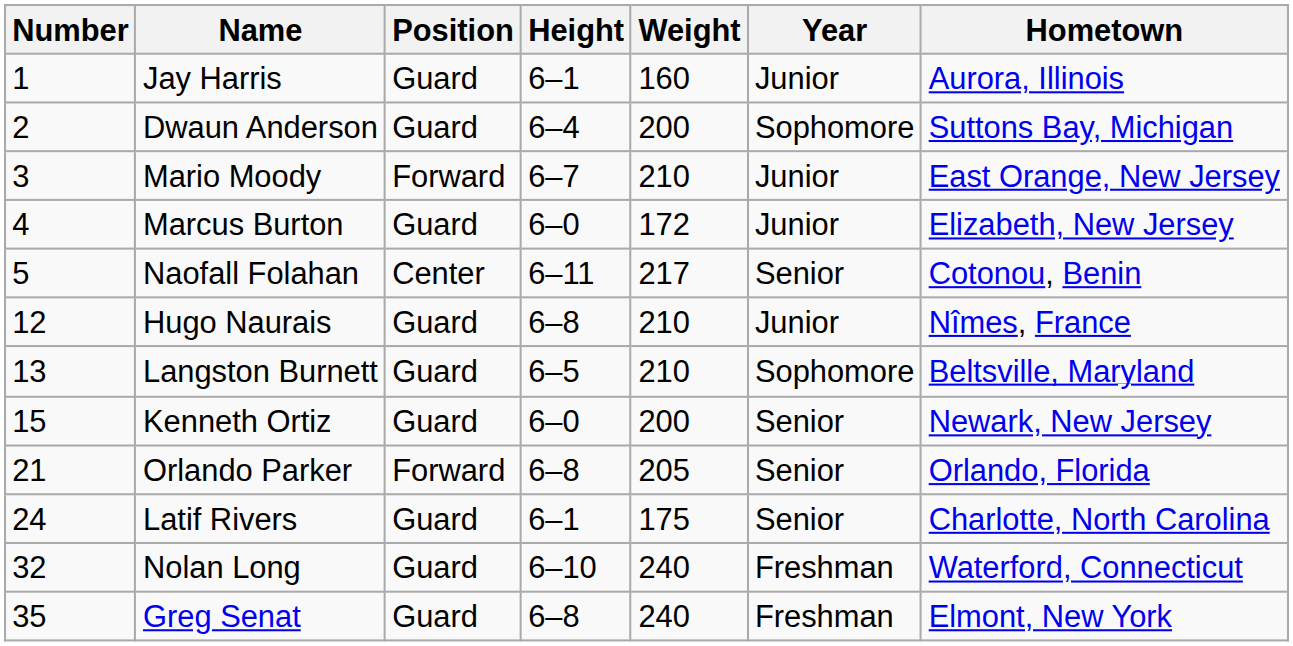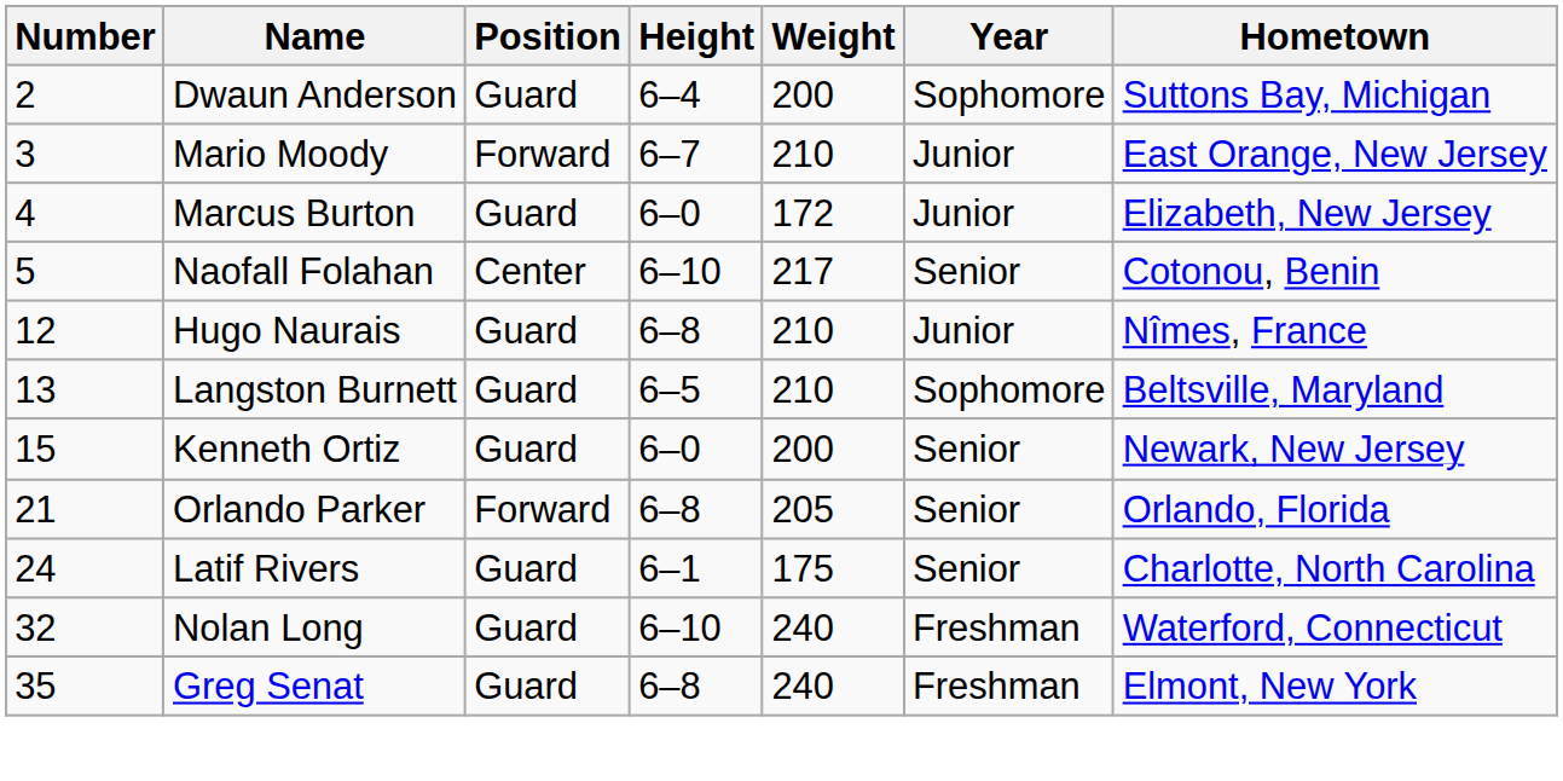 <table class="wikitable sortable" style="font-size: 95%;">
 <tr>
 <th>Number</th>
 <th>Name</th>
 <th>Position</th>
 <th>Height</th>
 <th>Weight</th>
 <th>Year</th>
 <th>Hometown</th>
-</tr>
-<tr>
-<td>1</td>
-<td>Jay Harris</td>
-<td>Guard</td>
-<td>6–1</td>
-<td>160</td>
-<td>Junior</td>
-<td><a href='#'>Aurora, Illinois</a></td>
 </tr>
 <tr>
 <td>2</td>
 <td>Dwaun Anderson</td>
 <td>Guard</td>
 <td>6–4</td>
 <td>200</td>
 <td>Sophomore</td>
 <td><a href='#'>Suttons Bay, Michigan</a></td>
 </tr>
 <tr>
 <td>3</td>
 <td>Mario Moody</td>
 <td>Forward</td>
 <td>6–7</td>
 <td>210</td>
 <td>Junior</td>
 <td><a href='#'>East Orange, New Jersey</a></td>
 </tr>
 <tr>
 <td>4</td>
 <td>Marcus Burton</td>
 <td>Guard</td>
 <td>6–0</td>
 <td>172</td>
 <td>Junior</td>
 <td><a href='#'>Elizabeth, New Jersey</a></td>
 </tr>
 <tr>
 <td>5</td>
 <td>Naofall Folahan</td>
 <td>Center</td>
-<td>6–11</td>
+<td>6–10</td>
 <td>217</td>
 <td>Senior</td>
 <td><a href='#'>Cotonou</a>, <a href='#'>Benin</a></td>
 </tr>
 <tr>
 <td>12</td>
 <td>Hugo Naurais</td>
 <td>Guard</td>
 <td>6–8</td>
 <td>210</td>
 <td>Junior</td>
 <td><a href='#'>Nîmes</a>, <a href='#'>France</a></td>
 </tr>
 <tr>
 <td>13</td>
 <td>Langston Burnett</td>
 <td>Guard</td>
 <td>6–5</td>
 <td>210</td>
 <td>Sophomore</td>
 <td><a href='#'>Beltsville, Maryland</a></td>
 </tr>
 <tr>
 <td>15</td>
 <td>Kenneth Ortiz</td>
 <td>Guard</td>
 <td>6–0</td>
 <td>200</td>
 <td>Senior</td>
 <td><a href='#'>Newark, New Jersey</a></td>
 </tr>
 <tr>
 <td>21</td>
 <td>Orlando Parker</td>
 <td>Forward</td>
 <td>6–8</td>
 <td>205</td>
 <td>Senior</td>
 <td><a href='#'>Orlando, Florida</a></td>
 </tr>
 <tr>
 <td>24</td>
 <td>Latif Rivers</td>
 <td>Guard</td>
 <td>6–1</td>
 <td>175</td>
 <td>Senior</td>
 <td><a href='#'>Charlotte, North Carolina</a></td>
 </tr>
 <tr>
 <td>32</td>
 <td>Nolan Long</td>
 <td>Guard</td>
 <td>6–10</td>
 <td>240</td>
 <td>Freshman</td>
 <td><a href='#'>Waterford, Connecticut</a></td>
 </tr>
 <tr>
 <td>35</td>
 <td><a href='#'>Greg Senat</a></td>
 <td>Guard</td>
 <td>6–8</td>
 <td>240</td>
 <td>Freshman</td>
 <td><a href='#'>Elmont, New York</a></td>
 </tr>
 </table>
